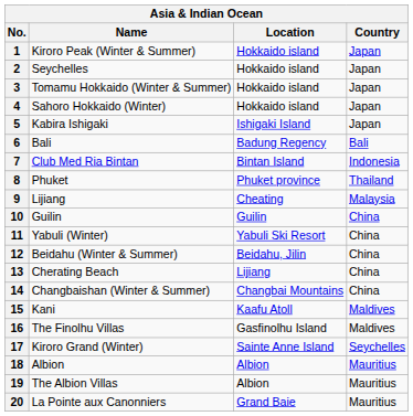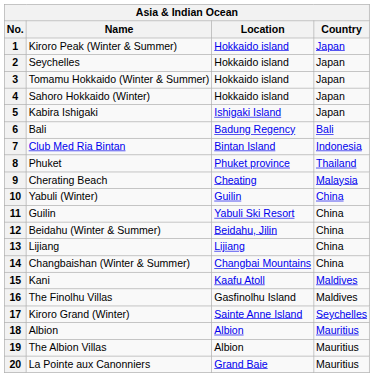 <table class="wikitable sortable">
 <tr>
 <th colspan="5">Asia & Indian Ocean</th>
 </tr>
 <tr>
 <th>No.</th>
 <th>Name</th>
 <th>Location</th>
 <th>Country</th>
 </tr>
 <tr>
 <th>1</th>
 <td>Kiroro Peak (Winter & Summer)</td>
 <td><a href='#'>Hokkaido island</a></td>
 <td><a href='#'>Japan</a></td>
 </tr>
 <tr>
 <th>2</th>
 <td>Seychelles</td>
 <td>Hokkaido island</td>
 <td>Japan</td>
 </tr>
 <tr>
 <th>3</th>
 <td>Tomamu Hokkaido (Winter & Summer)</td>
 <td>Hokkaido island</td>
 <td>Japan</td>
 </tr>
 <tr>
 <th>4</th>
 <td>Sahoro Hokkaido (Winter)</td>
 <td>Hokkaido island</td>
 <td>Japan</td>
 </tr>
 <tr>
 <th>5</th>
 <td>Kabira Ishigaki</td>
 <td><a href='#'>Ishigaki Island</a></td>
 <td>Japan</td>
 </tr>
 <tr>
 <th>6</th>
 <td>Bali</td>
 <td><a href='#'>Badung Regency</a></td>
 <td><a href='#'>Bali</a></td>
 </tr>
 <tr>
 <th>7</th>
 <td><a href='#'>Club Med Ria Bintan</a></td>
 <td><a href='#'>Bintan Island</a></td>
 <td><a href='#'>Indonesia</a></td>
 </tr>
 <tr>
 <th>8</th>
 <td>Phuket</td>
 <td><a href='#'>Phuket province</a></td>
 <td><a href='#'>Thailand</a></td>
 </tr>
 <tr>
 <th>9</th>
-<td>Lijiang</td>
+<td>Cherating Beach</td>
 <td><a href='#'>Cheating</a></td>
 <td><a href='#'>Malaysia</a></td>
 </tr>
 <tr>
 <th>10</th>
-<td>Guilin</td>
+<td>Yabuli (Winter)</td>
 <td><a href='#'>Guilin</a></td>
 <td><a href='#'>China</a></td>
 </tr>
 <tr>
 <th>11</th>
-<td>Yabuli (Winter)</td>
+<td>Guilin</td>
 <td><a href='#'>Yabuli Ski Resort</a></td>
 <td>China</td>
 </tr>
 <tr>
 <th>12</th>
 <td>Beidahu (Winter & Summer)</td>
 <td><a href='#'>Beidahu, Jilin</a></td>
 <td>China</td>
 </tr>
 <tr>
 <th>13</th>
-<td>Cherating Beach</td>
+<td>Lijiang</td>
 <td><a href='#'>Lijiang</a></td>
 <td>China</td>
 </tr>
 <tr>
 <th>14</th>
 <td>Changbaishan (Winter & Summer)</td>
 <td><a href='#'>Changbai Mountains</a></td>
 <td>China</td>
 </tr>
 <tr>
 <th>15</th>
 <td>Kani</td>
 <td><a href='#'>Kaafu Atoll</a></td>
 <td><a href='#'>Maldives</a></td>
 </tr>
 <tr>
 <th>16</th>
 <td>The Finolhu Villas</td>
 <td>Gasfinolhu Island</td>
 <td>Maldives</td>
 </tr>
 <tr>
 <th>17</th>
 <td>Kiroro Grand (Winter)</td>
 <td><a href='#'>Sainte Anne Island</a></td>
 <td><a href='#'>Seychelles</a></td>
 </tr>
 <tr>
 <th>18</th>
 <td>Albion</td>
 <td><a href='#'>Albion</a></td>
 <td><a href='#'>Mauritius</a></td>
 </tr>
 <tr>
 <th>19</th>
 <td>The Albion Villas</td>
 <td>Albion</td>
 <td>Mauritius</td>
 </tr>
 <tr>
 <th>20</th>
 <td>La Pointe aux Canonniers</td>
 <td><a href='#'>Grand Baie</a></td>
 <td>Mauritius</td>
 </tr>
 </table>
